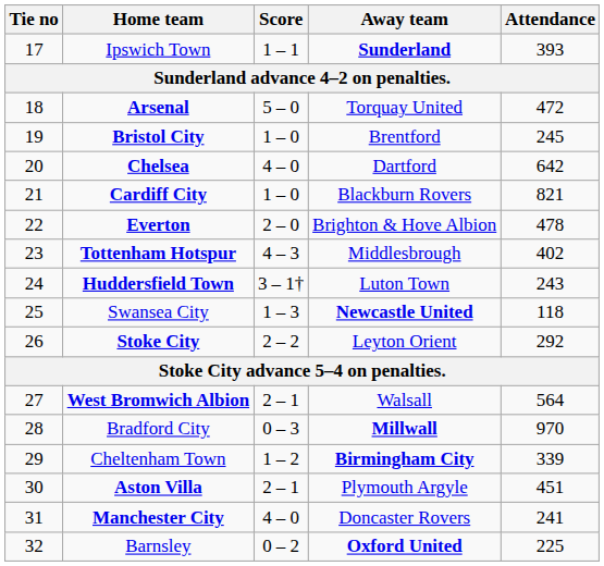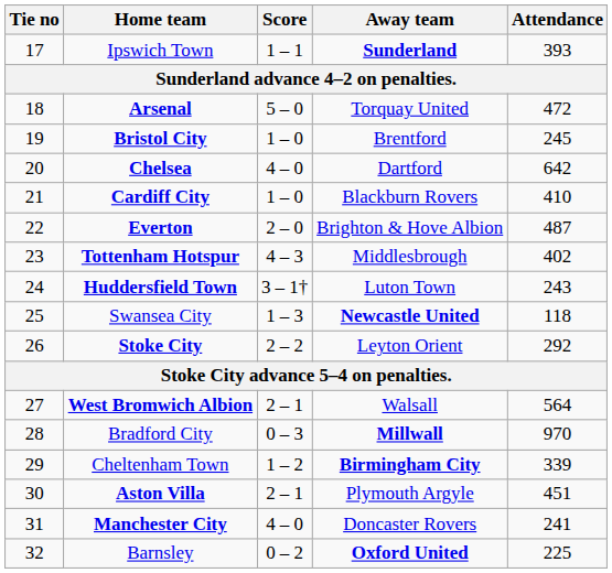 <table class="wikitable" style="text-align:center">
 <tr>
 <th>Tie no</th>
 <th>Home team</th>
 <th>Score</th>
 <th>Away team</th>
 <th>Attendance</th>
 </tr>
 <tr>
 <td>17</td>
 <td><a href='#'>Ipswich Town</a></td>
 <td>1 – 1</td>
 <td><strong><a href='#'>Sunderland</a></strong></td>
 <td>393</td>
 </tr>
 <tr>
 <th colspan="5">Sunderland advance 4–2 on penalties.</th>
 </tr>
 <tr>
 <td>18</td>
 <td><strong><a href='#'>Arsenal</a></strong></td>
 <td>5 – 0</td>
 <td><a href='#'>Torquay United</a></td>
 <td>472</td>
 </tr>
 <tr>
 <td>19</td>
 <td><strong><a href='#'>Bristol City</a></strong></td>
 <td>1 – 0</td>
 <td><a href='#'>Brentford</a></td>
 <td>245</td>
 </tr>
 <tr>
 <td>20</td>
 <td><strong><a href='#'>Chelsea</a></strong></td>
 <td>4 – 0</td>
 <td><a href='#'>Dartford</a></td>
 <td>642</td>
 </tr>
 <tr>
 <td>21</td>
 <td><strong><a href='#'>Cardiff City</a></strong></td>
 <td>1 – 0</td>
 <td><a href='#'>Blackburn Rovers</a></td>
-<td>821</td>
+<td>410</td>
 </tr>
 <tr>
 <td>22</td>
 <td><strong><a href='#'>Everton</a></strong></td>
 <td>2 – 0</td>
 <td><a href='#'>Brighton & Hove Albion</a></td>
-<td>478</td>
+<td>487</td>
 </tr>
 <tr>
 <td>23</td>
 <td><strong><a href='#'>Tottenham Hotspur</a></strong></td>
 <td>4 – 3</td>
 <td><a href='#'>Middlesbrough</a></td>
 <td>402</td>
 </tr>
 <tr>
 <td>24</td>
 <td><strong><a href='#'>Huddersfield Town</a></strong></td>
 <td>3 – 1†</td>
 <td><a href='#'>Luton Town</a></td>
 <td>243</td>
 </tr>
 <tr>
 <td>25</td>
 <td><a href='#'>Swansea City</a></td>
 <td>1 – 3</td>
 <td><strong><a href='#'>Newcastle United</a></strong></td>
 <td>118</td>
 </tr>
 <tr>
 <td>26</td>
 <td><strong><a href='#'>Stoke City</a></strong></td>
 <td>2 – 2</td>
 <td><a href='#'>Leyton Orient</a></td>
 <td>292</td>
 </tr>
 <tr>
 <th colspan="5">Stoke City advance 5–4 on penalties.</th>
 </tr>
 <tr>
 <td>27</td>
 <td><strong><a href='#'>West Bromwich Albion</a></strong></td>
 <td>2 – 1</td>
 <td><a href='#'>Walsall</a></td>
 <td>564</td>
 </tr>
 <tr>
 <td>28</td>
 <td><a href='#'>Bradford City</a></td>
 <td>0 – 3</td>
 <td><strong><a href='#'>Millwall</a></strong></td>
 <td>970</td>
 </tr>
 <tr>
 <td>29</td>
 <td><a href='#'>Cheltenham Town</a></td>
 <td>1 – 2</td>
 <td><strong><a href='#'>Birmingham City</a></strong></td>
 <td>339</td>
 </tr>
 <tr>
 <td>30</td>
 <td><strong><a href='#'>Aston Villa</a></strong></td>
 <td>2 – 1</td>
 <td><a href='#'>Plymouth Argyle</a></td>
 <td>451</td>
 </tr>
 <tr>
 <td>31</td>
 <td><strong><a href='#'>Manchester City</a></strong></td>
 <td>4 – 0</td>
 <td><a href='#'>Doncaster Rovers</a></td>
 <td>241</td>
 </tr>
 <tr>
 <td>32</td>
 <td><a href='#'>Barnsley</a></td>
 <td>0 – 2</td>
 <td><strong><a href='#'>Oxford United</a></strong></td>
 <td>225</td>
 </tr>
 </table>
